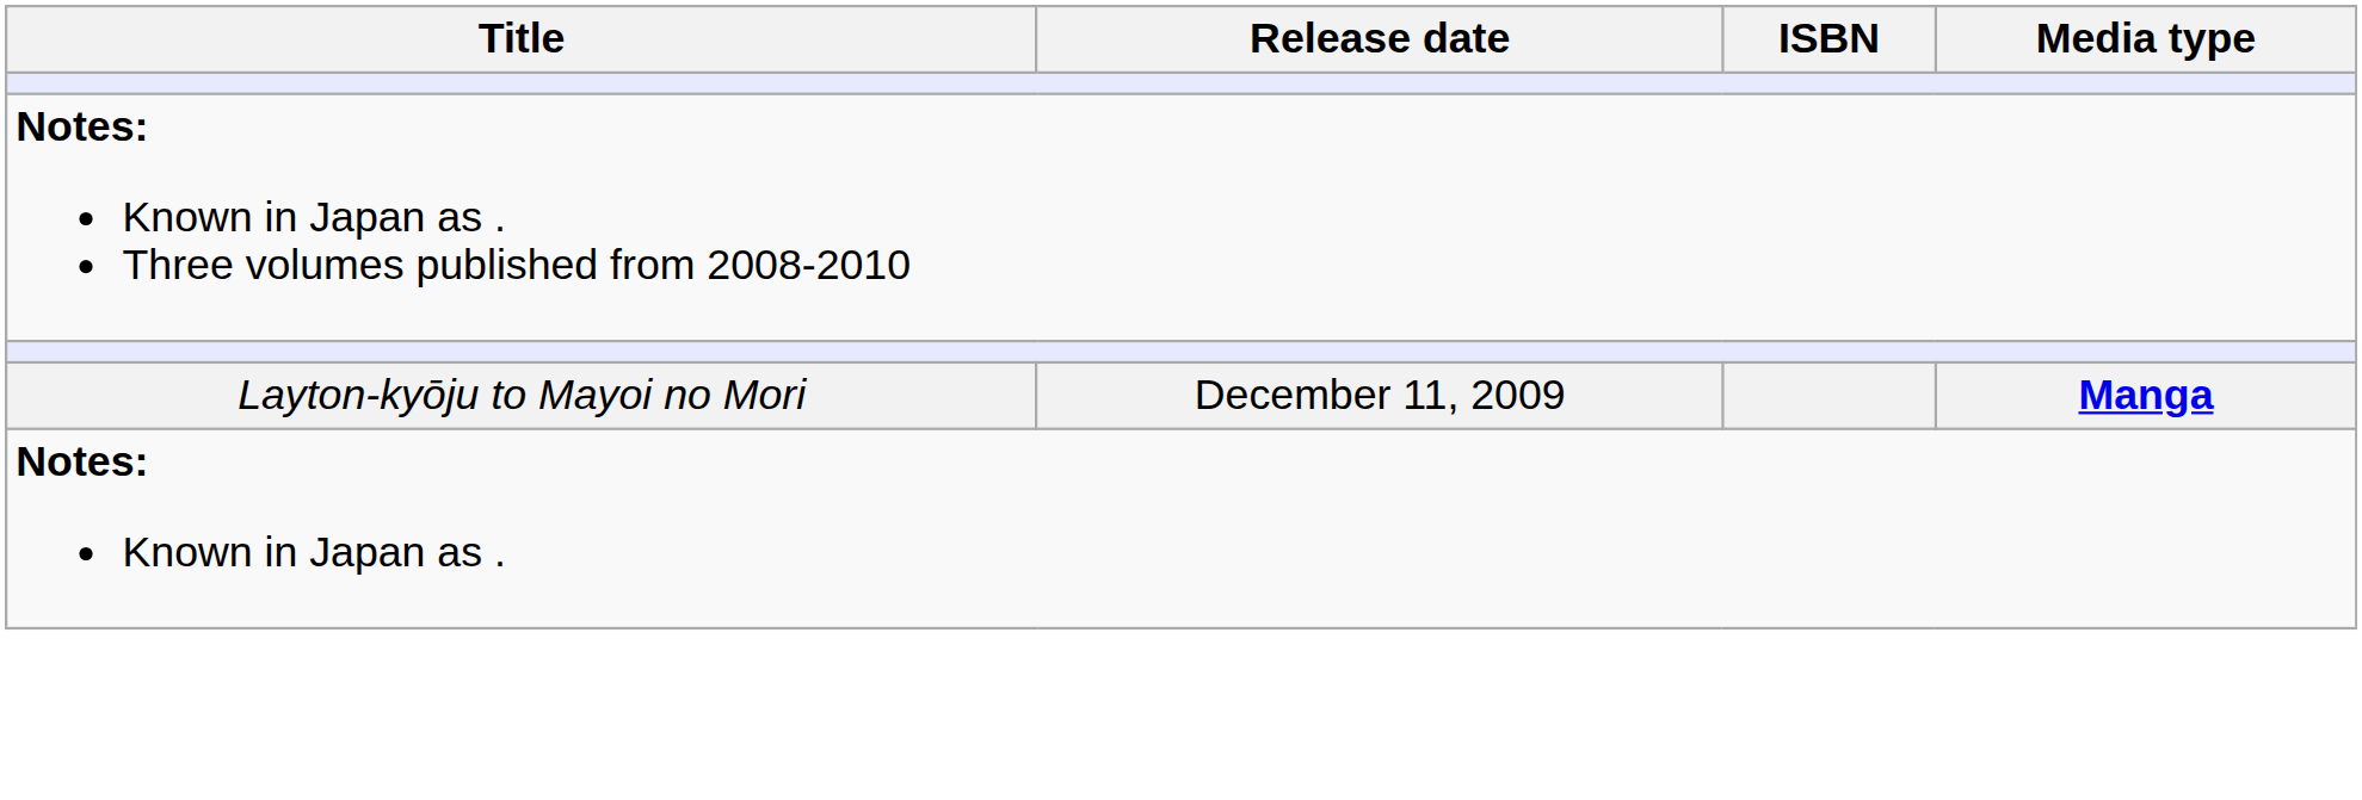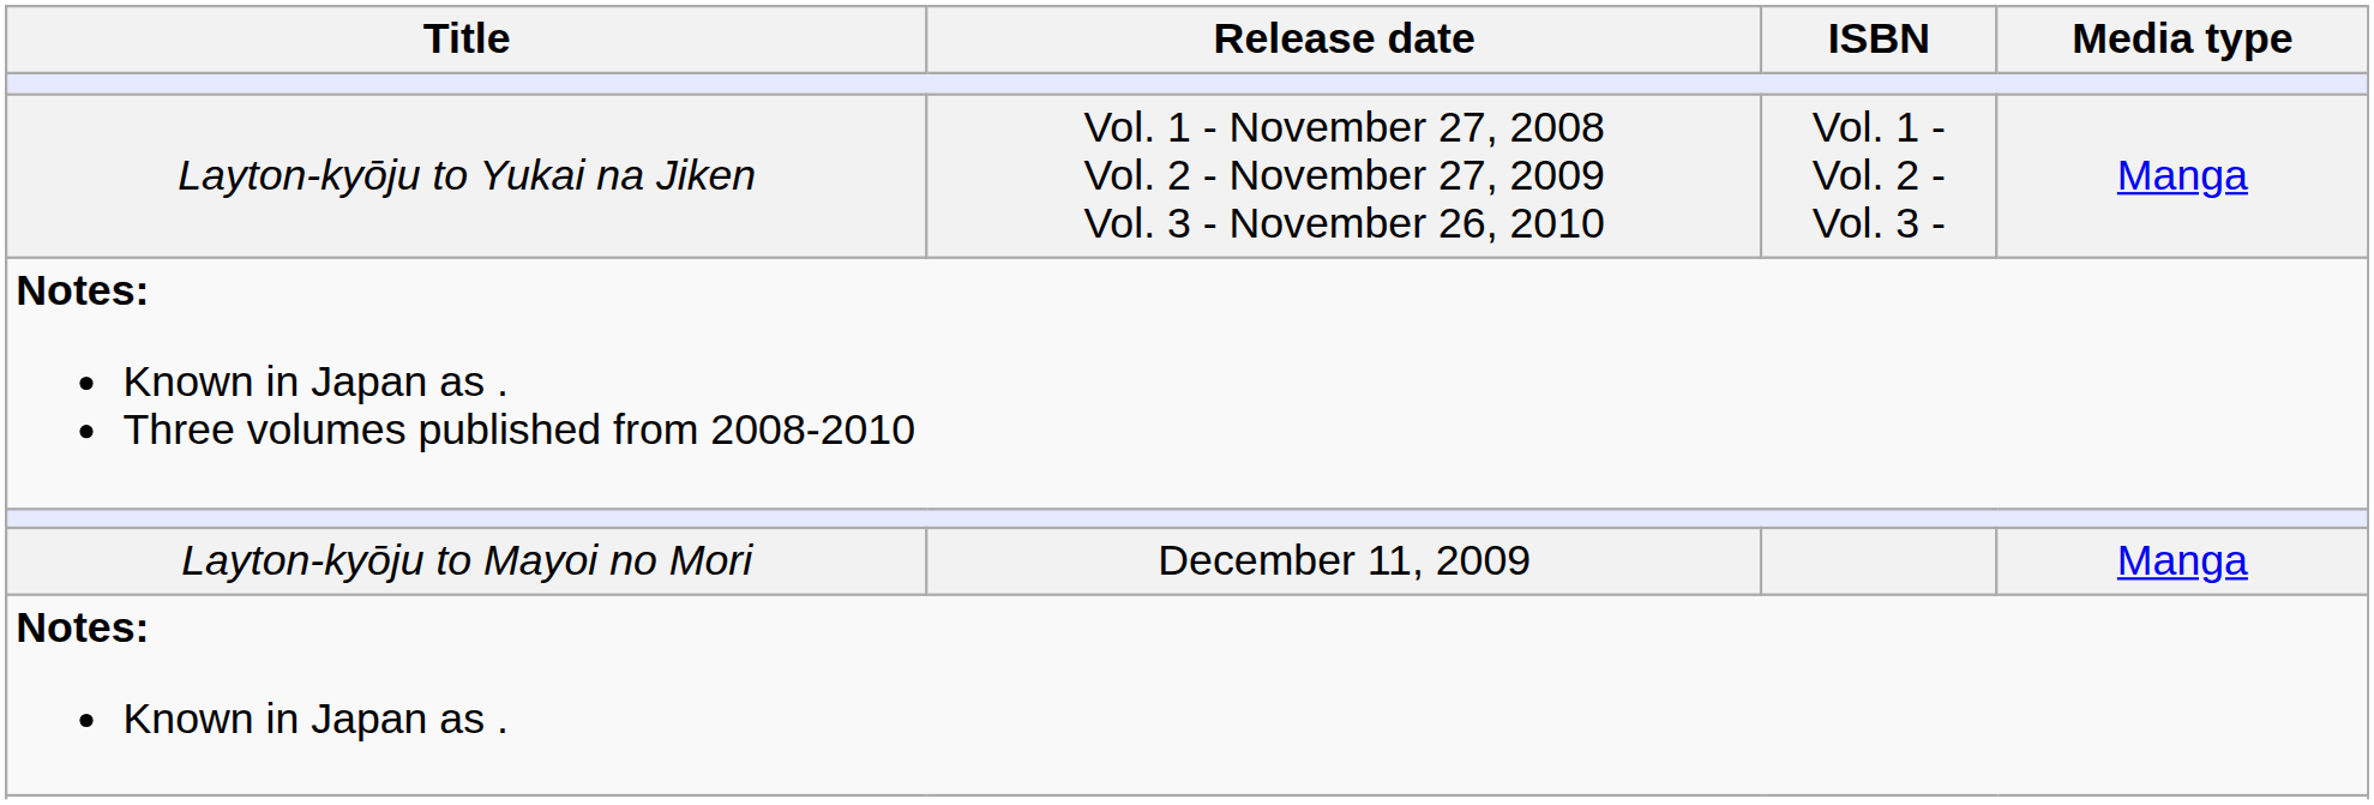 <table class="wikitable" width="100%">
 <tr style="text-align: center;">
 <th>Title</th>
 <th>Release date</th>
 <th>ISBN</th>
 <th>Media type</th>
 </tr>
 <tr>
 <td colspan="4" bgcolor="#e6e9ff"></td>
+</tr>
+<tr bgcolor="#F2F2F2" align="center">
+<td><em>Layton-kyōju to Yukai na Jiken</em></td>
+<td>Vol. 1 - November 27, 2008 <br> Vol. 2 - November 27, 2009 <br> Vol. 3 - November 26, 2010</td>
+<td>Vol. 1 -  <br> Vol. 2 -  <br> Vol. 3  - </td>
+<td><a href='#'>Manga</a></td>
 </tr>
 <tr>
 <td colspan="4" style="border: none; vertical-align: top;"><strong>Notes:</strong><br><ul><li>Known in Japan as .</li><li>Three volumes published from 2008-2010</li></ul></td>
 </tr>
 <tr>
 <td colspan="4" bgcolor="#e6e9ff"></td>
 </tr>
 <tr bgcolor="#F2F2F2" align="center">
 <td><em>Layton-kyōju to Mayoi no Mori</em></td>
 <td>December 11, 2009</td>
 <td></td>
-<td><strong><a href='#'>Manga</a></strong></td>
+<td><a href='#'>Manga</a></td>
 </tr>
 <tr>
 <td colspan="4" style="border: none; vertical-align: top;"><strong>Notes:</strong><br><ul><li>Known in Japan as .</li></ul></td>
 </tr>
 <tr>
 </tr>
 </table>
